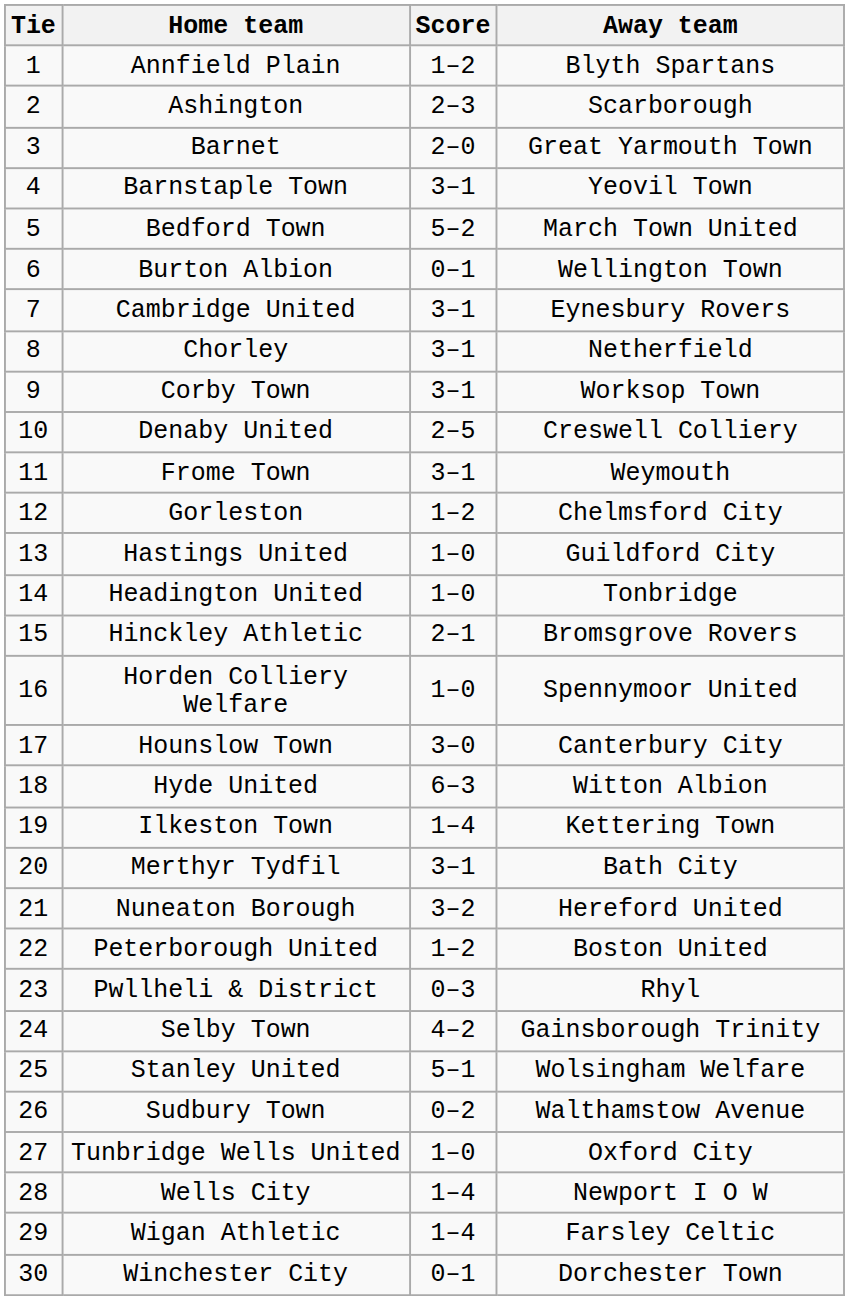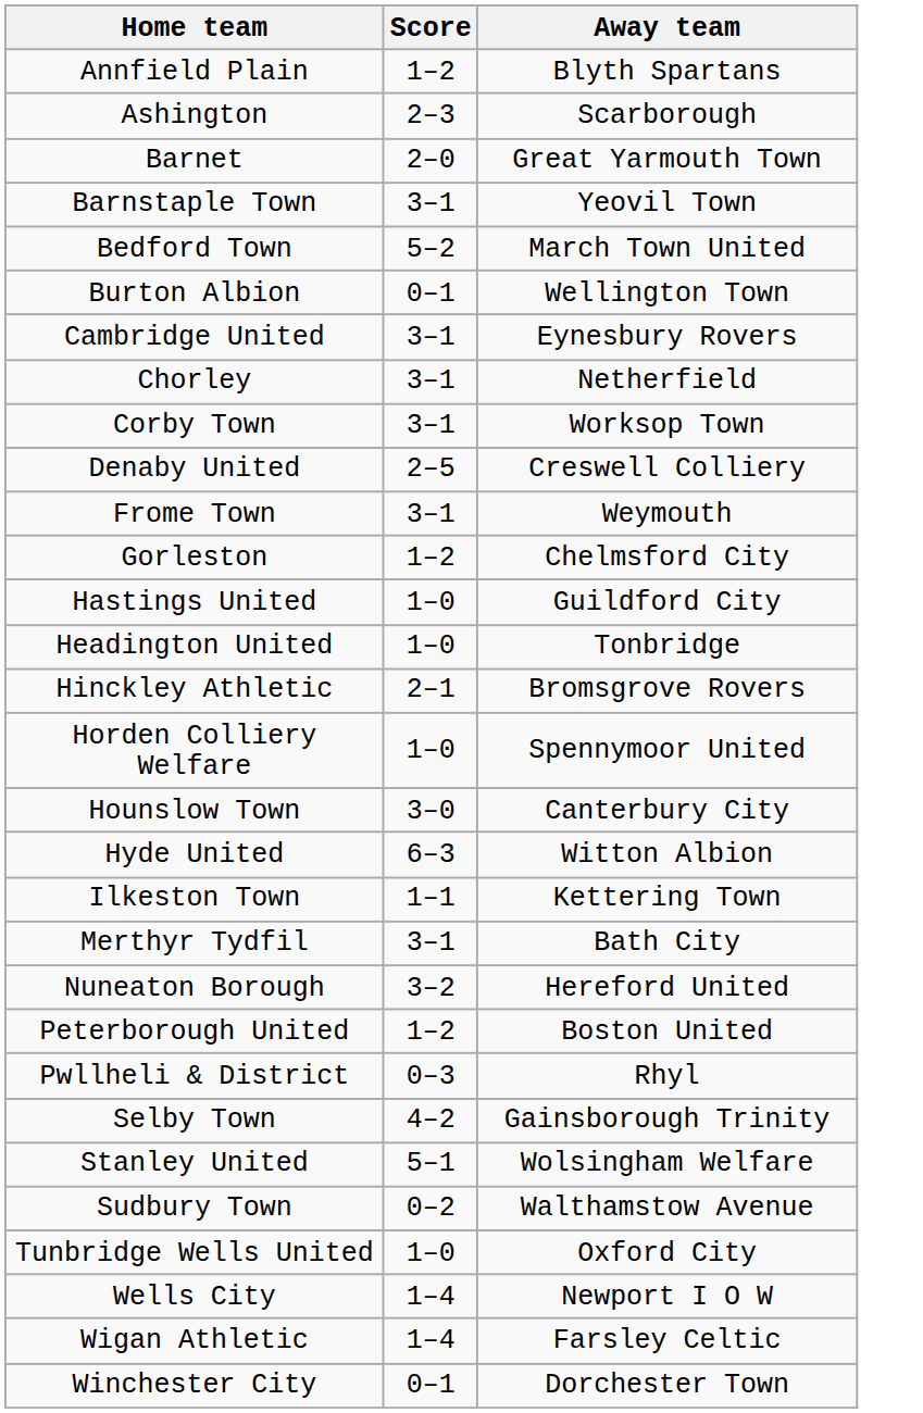 <table class="wikitable" style="text-align:center;">
 <tr>
-<th width=20>Tie</th>
 <th width=175>Home team</th>
 <th width=20>Score</th>
 <th width=175>Away team</th>
 </tr>
 <tr>
-<td>1</td>
 <td>Annfield Plain</td>
 <td>1–2</td>
 <td>Blyth Spartans</td>
 </tr>
 <tr>
-<td>2</td>
 <td>Ashington</td>
 <td>2–3</td>
 <td>Scarborough</td>
 </tr>
 <tr>
-<td>3</td>
 <td>Barnet</td>
 <td>2–0</td>
 <td>Great Yarmouth Town</td>
 </tr>
 <tr>
-<td>4</td>
 <td>Barnstaple Town</td>
 <td>3–1</td>
 <td>Yeovil Town</td>
 </tr>
 <tr>
-<td>5</td>
 <td>Bedford Town</td>
 <td>5–2</td>
 <td>March Town United</td>
 </tr>
 <tr>
-<td>6</td>
 <td>Burton Albion</td>
 <td>0–1</td>
 <td>Wellington Town</td>
 </tr>
 <tr>
-<td>7</td>
 <td>Cambridge United</td>
 <td>3–1</td>
 <td>Eynesbury Rovers</td>
 </tr>
 <tr>
-<td>8</td>
 <td>Chorley</td>
 <td>3–1</td>
 <td>Netherfield</td>
 </tr>
 <tr>
-<td>9</td>
 <td>Corby Town</td>
 <td>3–1</td>
 <td>Worksop Town</td>
 </tr>
 <tr>
-<td>10</td>
 <td>Denaby United</td>
 <td>2–5</td>
 <td>Creswell Colliery</td>
 </tr>
 <tr>
-<td>11</td>
 <td>Frome Town</td>
 <td>3–1</td>
 <td>Weymouth</td>
 </tr>
 <tr>
-<td>12</td>
 <td>Gorleston</td>
 <td>1–2</td>
 <td>Chelmsford City</td>
 </tr>
 <tr>
-<td>13</td>
 <td>Hastings United</td>
 <td>1–0</td>
 <td>Guildford City</td>
 </tr>
 <tr>
-<td>14</td>
 <td>Headington United</td>
 <td>1–0</td>
 <td>Tonbridge</td>
 </tr>
 <tr>
-<td>15</td>
 <td>Hinckley Athletic</td>
 <td>2–1</td>
 <td>Bromsgrove Rovers</td>
 </tr>
 <tr>
-<td>16</td>
 <td>Horden Colliery Welfare</td>
 <td>1–0</td>
 <td>Spennymoor United</td>
 </tr>
 <tr>
-<td>17</td>
 <td>Hounslow Town</td>
 <td>3–0</td>
 <td>Canterbury City</td>
 </tr>
 <tr>
-<td>18</td>
 <td>Hyde United</td>
 <td>6–3</td>
 <td>Witton Albion</td>
 </tr>
 <tr>
-<td>19</td>
 <td>Ilkeston Town</td>
-<td>1–4</td>
+<td>1–1</td>
 <td>Kettering Town</td>
 </tr>
 <tr>
-<td>20</td>
 <td>Merthyr Tydfil</td>
 <td>3–1</td>
 <td>Bath City</td>
 </tr>
 <tr>
-<td>21</td>
 <td>Nuneaton Borough</td>
 <td>3–2</td>
 <td>Hereford United</td>
 </tr>
 <tr>
-<td>22</td>
 <td>Peterborough United</td>
 <td>1–2</td>
 <td>Boston United</td>
 </tr>
 <tr>
-<td>23</td>
 <td>Pwllheli & District</td>
 <td>0–3</td>
 <td>Rhyl</td>
 </tr>
 <tr>
-<td>24</td>
 <td>Selby Town</td>
 <td>4–2</td>
 <td>Gainsborough Trinity</td>
 </tr>
 <tr>
-<td>25</td>
 <td>Stanley United</td>
 <td>5–1</td>
 <td>Wolsingham Welfare</td>
 </tr>
 <tr>
-<td>26</td>
 <td>Sudbury Town</td>
 <td>0–2</td>
 <td>Walthamstow Avenue</td>
 </tr>
 <tr>
-<td>27</td>
 <td>Tunbridge Wells United</td>
 <td>1–0</td>
 <td>Oxford City</td>
 </tr>
 <tr>
-<td>28</td>
 <td>Wells City</td>
 <td>1–4</td>
 <td>Newport I O W</td>
 </tr>
 <tr>
-<td>29</td>
 <td>Wigan Athletic</td>
 <td>1–4</td>
 <td>Farsley Celtic</td>
 </tr>
 <tr>
-<td>30</td>
 <td>Winchester City</td>
 <td>0–1</td>
 <td>Dorchester Town</td>
 </tr>
 </table>
